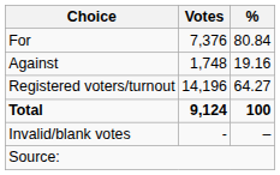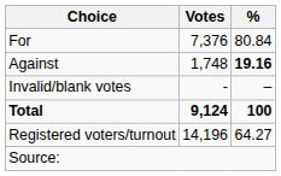 <table class=wikitable style=text-align:right>
 <tr>
 <th>Choice</th>
 <th>Votes</th>
 <th>%</th>
 </tr>
 <tr>
 <td align=left>For</td>
 <td>7,376</td>
 <td>80.84</td>
 </tr>
 <tr>
 <td align=left>Against</td>
 <td>1,748</td>
-<td>19.16</td>
+<td><strong>19.16</strong></td>
+</tr>
+<tr>
+<td align=left>Invalid/blank votes</td>
+<td>-</td>
+<td>–</td>
+</tr>
+<tr>
+<td align=left><strong>Total</strong></td>
+<td><strong>9,124</strong></td>
+<td><strong>100</strong></td>
 </tr>
 <tr>
 <td align=left>Registered voters/turnout</td>
 <td>14,196</td>
 <td>64.27</td>
 </tr>
 <tr>
-<td align=left><strong>Total</strong></td>
-<td><strong>9,124</strong></td>
-<td><strong>100</strong></td>
-</tr>
-<tr>
-<td align=left>Invalid/blank votes</td>
-<td>-</td>
-<td>–</td>
-</tr>
-<tr>
 <td colspan=3 align=left>Source: </td>
 </tr>
 </table>
